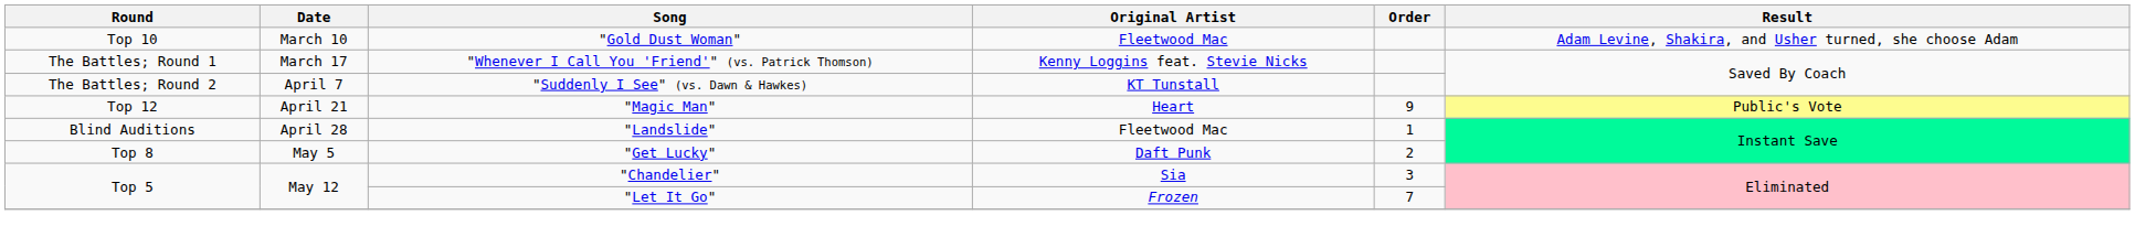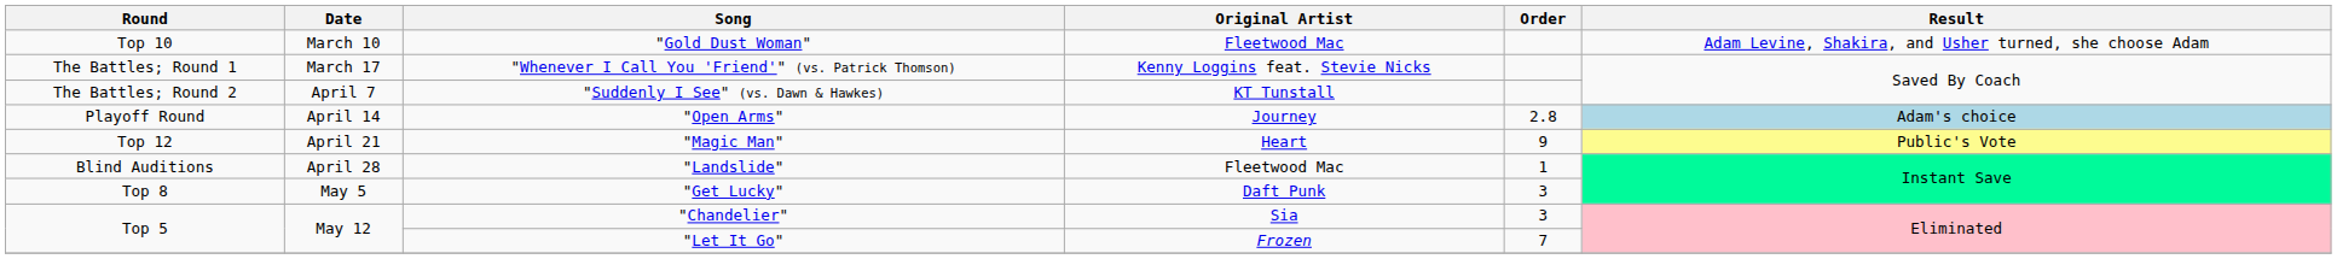 <table class="wikitable" style="text-align:center; width:100%;">
 <tr>
 <th>Round</th>
 <th>Date</th>
 <th>Song</th>
 <th>Original Artist</th>
 <th>Order</th>
 <th>Result</th>
 </tr>
 <tr>
 <td>Top 10</td>
 <td>March 10</td>
 <td>"<a href='#'>Gold Dust Woman</a>"</td>
 <td><a href='#'>Fleetwood Mac</a></td>
 <td></td>
 <td><a href='#'>Adam Levine</a>, <a href='#'>Shakira</a>, and <a href='#'>Usher</a> turned, she choose Adam</td>
 </tr>
 <tr>
 <td>The Battles; Round 1</td>
 <td>March 17</td>
 <td>"<a href='#'>Whenever I Call You 'Friend'</a>" <small>(vs. Patrick Thomson)</small></td>
 <td><a href='#'>Kenny Loggins</a> feat. <a href='#'>Stevie Nicks</a></td>
 <td></td>
 <td rowspan="2">Saved By Coach</td>
 </tr>
 <tr>
 <td>The Battles; Round 2</td>
 <td>April 7</td>
 <td>"<a href='#'>Suddenly I See</a>" <small>(vs. Dawn & Hawkes)</small></td>
 <td><a href='#'>KT Tunstall</a></td>
 <td></td>
 </tr>
 <tr>
+<td>Playoff Round</td>
+<td>April 14</td>
+<td>"<a href='#'>Open Arms</a>"</td>
+<td><a href='#'>Journey</a></td>
+<td>2.8</td>
+<td style="background:#add8e6;">Adam's choice</td>
+</tr>
+<tr>
 <td>Top 12</td>
 <td>April 21</td>
 <td>"<a href='#'>Magic Man</a>"</td>
 <td><a href='#'>Heart</a></td>
 <td>9</td>
 <td style="background:#fdfc8f;">Public's Vote</td>
 </tr>
 <tr>
 <td>Blind Auditions</td>
 <td>April 28</td>
 <td>"<a href='#'>Landslide</a>"</td>
 <td>Fleetwood Mac</td>
 <td>1</td>
 <td rowspan="2"  style="background:#00FA9A;">Instant Save</td>
 </tr>
 <tr>
 <td>Top 8</td>
 <td>May 5</td>
 <td>"<a href='#'>Get Lucky</a>"</td>
 <td><a href='#'>Daft Punk</a></td>
-<td>2</td>
+<td>3</td>
 </tr>
 <tr>
 <td rowspan="2">Top 5</td>
 <td rowspan="2">May 12</td>
 <td>"<a href='#'>Chandelier</a>"</td>
 <td><a href='#'>Sia</a></td>
 <td>3</td>
 <td rowspan="2" style="background:pink;">Eliminated</td>
 </tr>
 <tr>
 <td>"<a href='#'>Let It Go</a>"</td>
 <td><em><a href='#'>Frozen</a></em></td>
 <td>7</td>
 </tr>
 <tr>
 </tr>
 </table>
